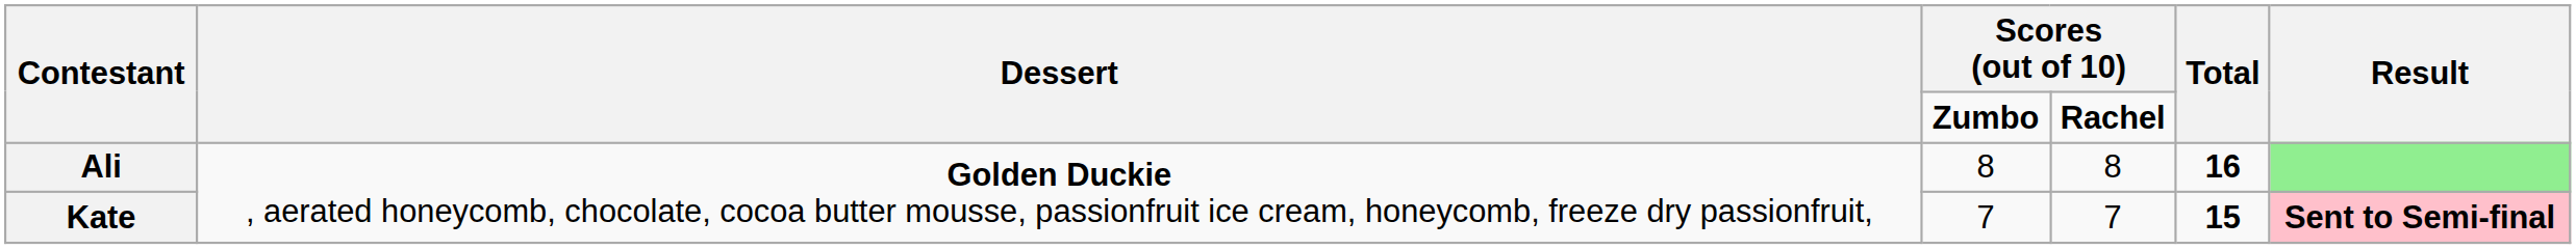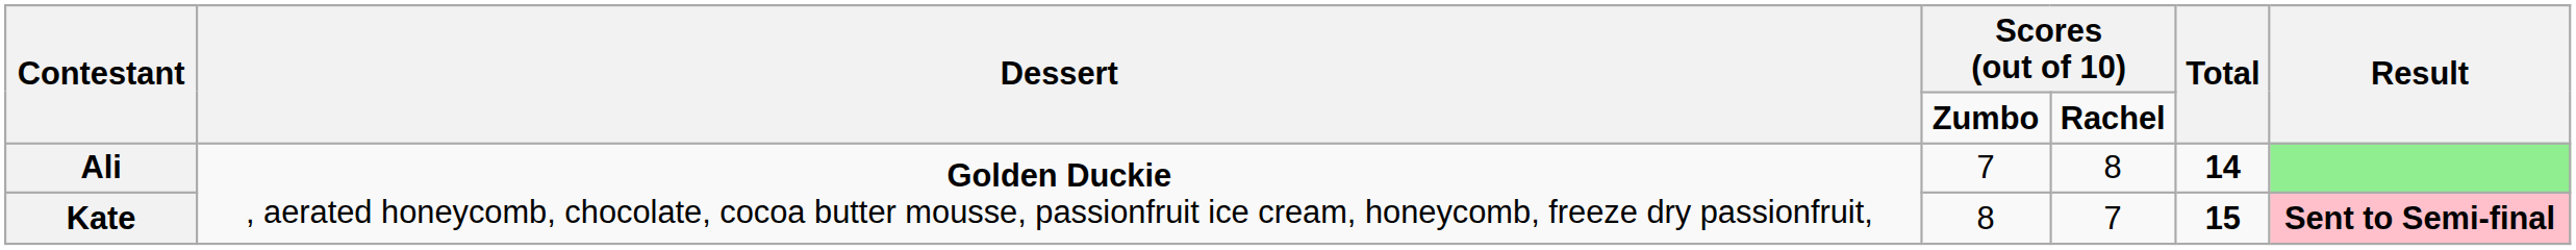 <table class="wikitable plainrowheaders" style="text-align:center; font-size:90%; width:80em;">
 <tr>
 <th rowspan="2">Contestant</th>
 <th rowspan="2">Dessert</th>
 <th colspan="2">Scores<br>(out of 10)</th>
 <th rowspan="2">Total<br></th>
 <th rowspan="2">Result</th>
 </tr>
 <tr>
 <td><strong>Zumbo</strong></td>
 <td><strong>Rachel</strong></td>
 </tr>
 <tr>
 <th>Ali</th>
 <td rowspan="2"><strong>Golden Duckie</strong><br>, aerated honeycomb, chocolate, cocoa butter mousse, passionfruit ice cream, honeycomb, freeze dry passionfruit, </td>
+<td>7</td>
 <td>8</td>
-<td>8</td>
-<td><strong>16</strong></td>
+<td><strong>14</strong></td>
 <td style="background:lightgreen;"></td>
 </tr>
 <tr>
 <th>Kate</th>
-<td>7</td>
+<td>8</td>
 <td>7</td>
 <td><strong>15</strong></td>
 <td style="background:pink;"><strong>Sent to Semi-final</strong></td>
 </tr>
 </table>
